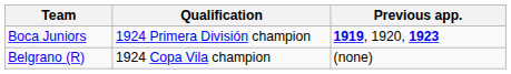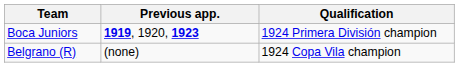 <table class="wikitable">
 <tr>
 <th width=120px>Team</th>
+<th width=200px>Previous app.</th>
 <th width=250px>Qualification</th>
-<th width=200px>Previous app.</th>
 </tr>
 <tr>
 <td><a href='#'>Boca Juniors</a></td>
+<td><strong><a href='#'>1919</a></strong>, 1920, <strong><a href='#'>1923</a></strong></td>
 <td><a href='#'>1924 Primera División</a> champion</td>
-<td><strong><a href='#'>1919</a></strong>, 1920, <strong><a href='#'>1923</a></strong></td>
 </tr>
 <tr>
 <td><a href='#'>Belgrano (R)</a></td>
+<td>(none)</td>
 <td>1924 <a href='#'>Copa Vila</a> champion</td>
-<td>(none)</td>
 </tr>
 </table>
